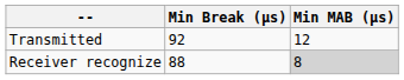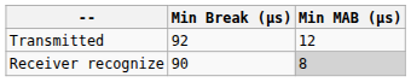 <table class="wikitable" style="margin: 1em auto 1em auto;">
 <tr>
 <th>--</th>
 <th>Min Break (μs)</th>
 <th>Min MAB (μs)</th>
 </tr>
 <tr>
 <td>Transmitted</td>
 <td>92</td>
 <td>12</td>
 </tr>
 <tr>
 <td>Receiver recognize</td>
-<td>88</td>
+<td>90</td>
 <td style="background: lightgrey;">8</td>
 </tr>
 </table>
